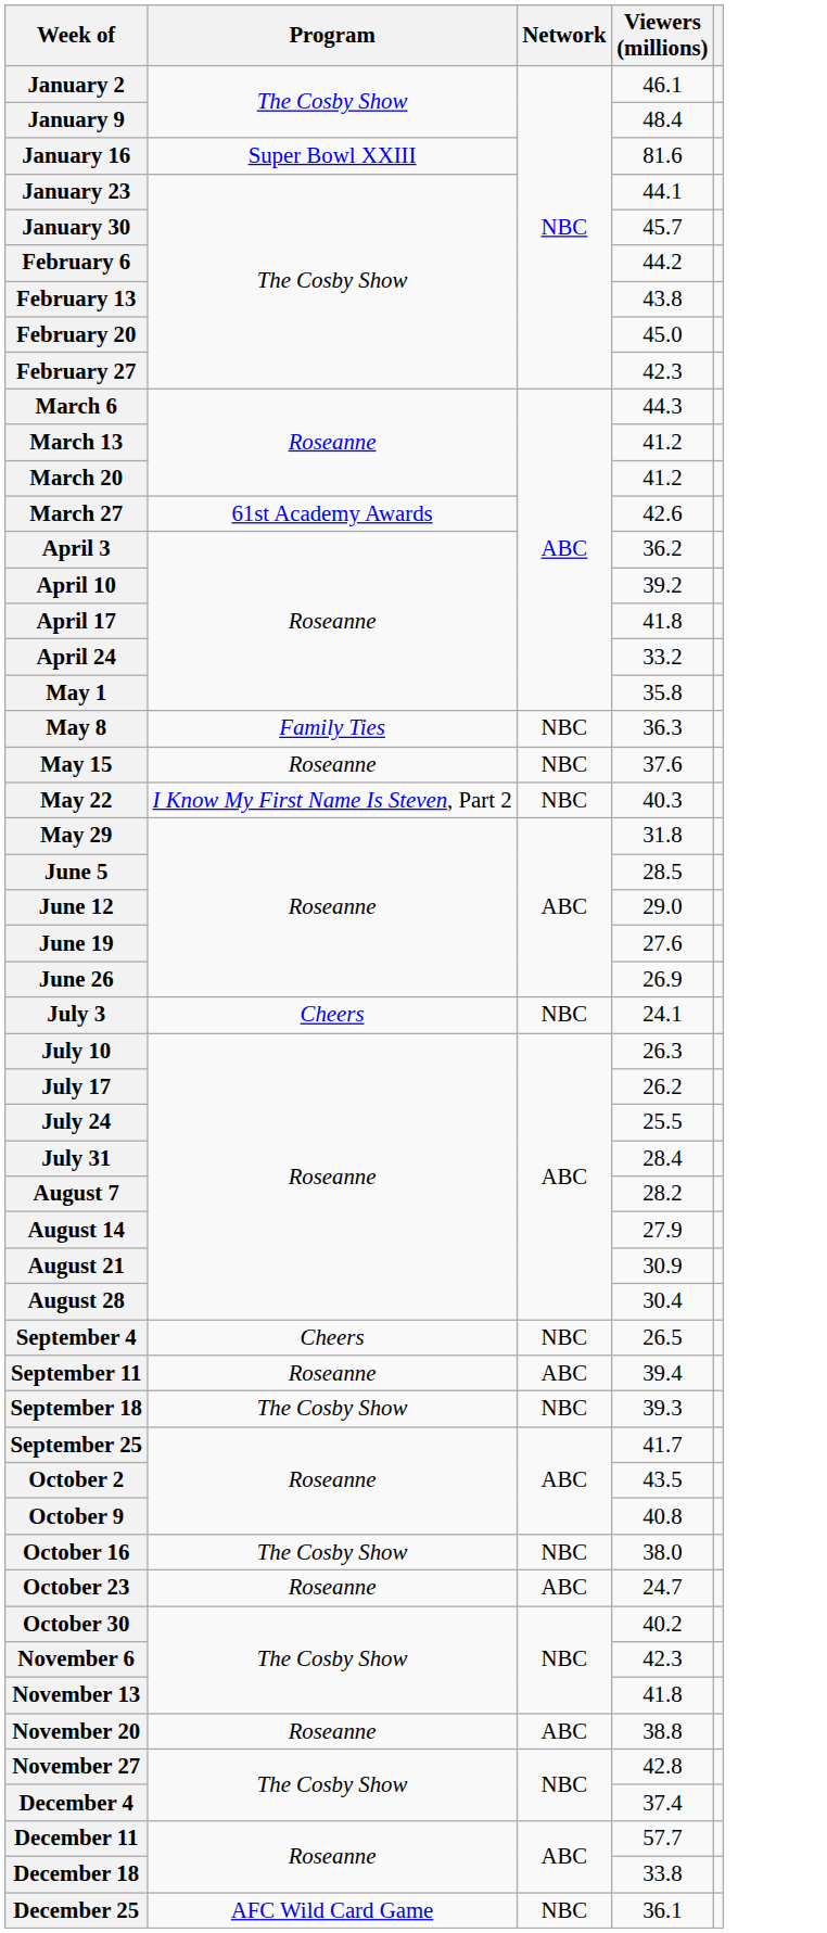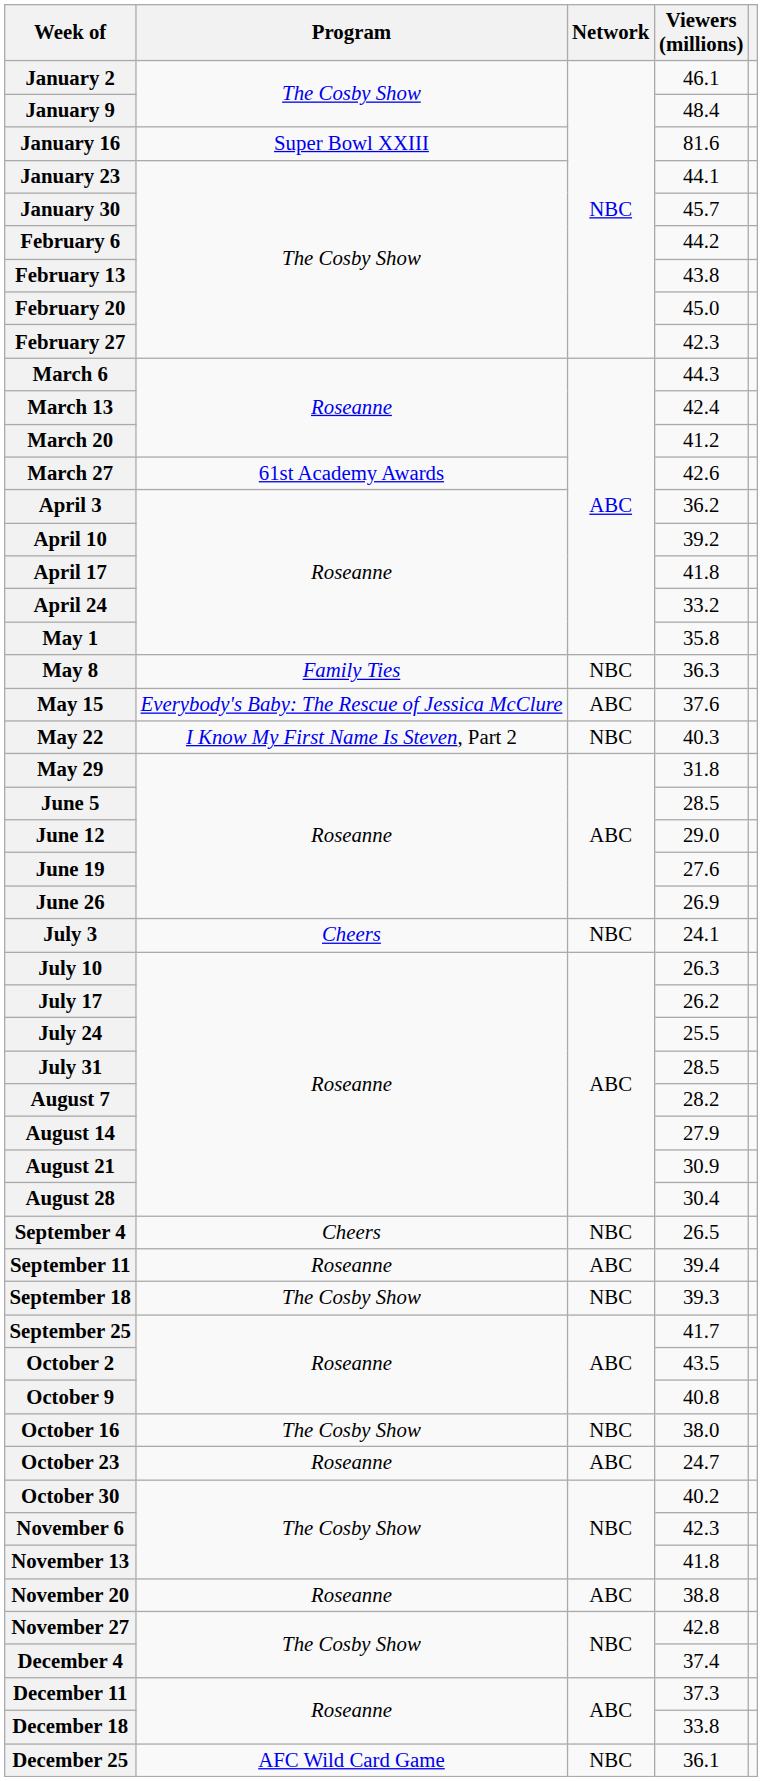 <table class="wikitable plainrowheaders" style="text-align:center;">
 <tr>
 <th>Week of</th>
 <th>Program</th>
 <th>Network</th>
 <th>Viewers<br>(millions)</th>
 <th></th>
 </tr>
 <tr>
 <th scope="row">January 2</th>
 <td rowspan="2"><em><a href='#'>The Cosby Show</a></em></td>
 <td rowspan="9"><a href='#'>NBC</a></td>
 <td>46.1</td>
 <td></td>
 </tr>
 <tr>
 <th scope="row">January 9</th>
 <td>48.4</td>
 <td></td>
 </tr>
 <tr>
 <th scope="row">January 16</th>
 <td><a href='#'>Super Bowl XXIII</a></td>
 <td>81.6</td>
 <td></td>
 </tr>
 <tr>
 <th scope="row">January 23</th>
 <td rowspan="6"><em>The Cosby Show</em></td>
 <td>44.1</td>
 <td></td>
 </tr>
 <tr>
 <th scope="row">January 30</th>
 <td>45.7</td>
 <td></td>
 </tr>
 <tr>
 <th scope="row">February 6</th>
 <td>44.2</td>
 <td></td>
 </tr>
 <tr>
 <th scope="row">February 13</th>
 <td>43.8</td>
 <td></td>
 </tr>
 <tr>
 <th scope="row">February 20</th>
 <td>45.0</td>
 <td></td>
 </tr>
 <tr>
 <th scope="row">February 27</th>
 <td>42.3</td>
 <td></td>
 </tr>
 <tr>
 <th scope="row">March 6</th>
 <td rowspan="3"><em><a href='#'>Roseanne</a></em></td>
 <td rowspan="9"><a href='#'>ABC</a></td>
 <td>44.3</td>
 <td></td>
 </tr>
 <tr>
 <th scope="row">March 13</th>
-<td>41.2</td>
+<td>42.4</td>
 <td></td>
 </tr>
 <tr>
 <th scope="row">March 20</th>
 <td>41.2</td>
 <td></td>
 </tr>
 <tr>
 <th scope="row">March 27</th>
 <td><a href='#'>61st Academy Awards</a></td>
 <td>42.6</td>
 <td></td>
 </tr>
 <tr>
 <th scope="row">April 3</th>
 <td rowspan="5"><em>Roseanne</em></td>
 <td>36.2</td>
 <td></td>
 </tr>
 <tr>
 <th scope="row">April 10</th>
 <td>39.2</td>
 <td></td>
 </tr>
 <tr>
 <th scope="row">April 17</th>
 <td>41.8</td>
 <td></td>
 </tr>
 <tr>
 <th scope="row">April 24</th>
 <td>33.2</td>
 <td></td>
 </tr>
 <tr>
 <th scope="row">May 1</th>
 <td>35.8</td>
 <td></td>
 </tr>
 <tr>
 <th scope="row">May 8</th>
 <td><em><a href='#'>Family Ties</a></em></td>
 <td>NBC</td>
 <td>36.3</td>
 <td></td>
 </tr>
 <tr>
 <th scope="row">May 15</th>
-<td><em>Roseanne</em></td>
-<td>NBC</td>
+<td><em><a href='#'>Everybody's Baby: The Rescue of Jessica McClure</a></em></td>
+<td>ABC</td>
 <td>37.6</td>
 <td></td>
 </tr>
 <tr>
 <th scope="row">May 22</th>
 <td><em><a href='#'>I Know My First Name Is Steven</a></em>, Part 2</td>
 <td>NBC</td>
 <td>40.3</td>
 <td></td>
 </tr>
 <tr>
 <th scope="row">May 29</th>
 <td rowspan="5"><em>Roseanne</em></td>
 <td rowspan="5">ABC</td>
 <td>31.8</td>
 <td></td>
 </tr>
 <tr>
 <th scope="row">June 5</th>
 <td>28.5</td>
 <td></td>
 </tr>
 <tr>
 <th scope="row">June 12</th>
 <td>29.0</td>
 <td></td>
 </tr>
 <tr>
 <th scope="row">June 19</th>
 <td>27.6</td>
 <td></td>
 </tr>
 <tr>
 <th scope="row">June 26</th>
 <td>26.9</td>
 <td></td>
 </tr>
 <tr>
 <th scope="row">July 3</th>
 <td><em><a href='#'>Cheers</a></em></td>
 <td>NBC</td>
 <td>24.1</td>
 <td></td>
 </tr>
 <tr>
 <th scope="row">July 10</th>
 <td rowspan="8"><em>Roseanne</em></td>
 <td rowspan="8">ABC</td>
 <td>26.3</td>
 <td></td>
 </tr>
 <tr>
 <th scope="row">July 17</th>
 <td>26.2</td>
 <td></td>
 </tr>
 <tr>
 <th scope="row">July 24</th>
 <td>25.5</td>
 <td></td>
 </tr>
 <tr>
 <th scope="row">July 31</th>
-<td>28.4</td>
+<td>28.5</td>
 <td></td>
 </tr>
 <tr>
 <th scope="row">August 7</th>
 <td>28.2</td>
 <td></td>
 </tr>
 <tr>
 <th scope="row">August 14</th>
 <td>27.9</td>
 <td></td>
 </tr>
 <tr>
 <th scope="row">August 21</th>
 <td>30.9</td>
 <td></td>
 </tr>
 <tr>
 <th scope="row">August 28</th>
 <td>30.4</td>
 <td></td>
 </tr>
 <tr>
 <th scope="row">September 4</th>
 <td><em>Cheers</em></td>
 <td>NBC</td>
 <td>26.5</td>
 <td></td>
 </tr>
 <tr>
 <th scope="row">September 11</th>
 <td><em>Roseanne</em></td>
 <td>ABC</td>
 <td>39.4</td>
 <td></td>
 </tr>
 <tr>
 <th scope="row">September 18</th>
 <td><em>The Cosby Show</em></td>
 <td>NBC</td>
 <td>39.3</td>
 <td></td>
 </tr>
 <tr>
 <th scope="row">September 25</th>
 <td rowspan="3"><em>Roseanne</em></td>
 <td rowspan="3">ABC</td>
 <td>41.7</td>
 <td></td>
 </tr>
 <tr>
 <th scope="row">October 2</th>
 <td>43.5</td>
 <td></td>
 </tr>
 <tr>
 <th scope="row">October 9</th>
 <td>40.8</td>
 <td></td>
 </tr>
 <tr>
 <th scope="row">October 16</th>
 <td><em>The Cosby Show</em></td>
 <td>NBC</td>
 <td>38.0</td>
 <td></td>
 </tr>
 <tr>
 <th scope="row">October 23</th>
 <td><em>Roseanne</em></td>
 <td>ABC</td>
 <td>24.7</td>
 <td></td>
 </tr>
 <tr>
 <th scope="row">October 30</th>
 <td rowspan="3"><em>The Cosby Show</em></td>
 <td rowspan="3">NBC</td>
 <td>40.2</td>
 <td></td>
 </tr>
 <tr>
 <th scope="row">November 6</th>
 <td>42.3</td>
 <td></td>
 </tr>
 <tr>
 <th scope="row">November 13</th>
 <td>41.8</td>
 <td></td>
 </tr>
 <tr>
 <th scope="row">November 20</th>
 <td><em>Roseanne</em></td>
 <td>ABC</td>
 <td>38.8</td>
 <td></td>
 </tr>
 <tr>
 <th scope="row">November 27</th>
 <td rowspan="2"><em>The Cosby Show</em></td>
 <td rowspan="2">NBC</td>
 <td>42.8</td>
 <td></td>
 </tr>
 <tr>
 <th scope="row">December 4</th>
 <td>37.4</td>
 <td></td>
 </tr>
 <tr>
 <th scope="row">December 11</th>
 <td rowspan="2"><em>Roseanne</em></td>
 <td rowspan="2">ABC</td>
-<td>57.7</td>
+<td>37.3</td>
 <td></td>
 </tr>
 <tr>
 <th scope="row">December 18</th>
 <td>33.8</td>
 <td></td>
 </tr>
 <tr>
 <th scope="row">December 25</th>
 <td><a href='#'>AFC Wild Card Game</a></td>
 <td>NBC</td>
 <td>36.1</td>
 <td></td>
 </tr>
 </table>
